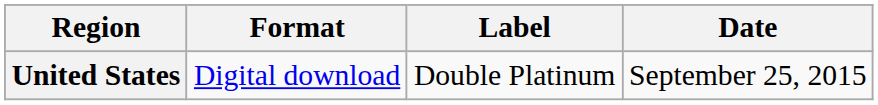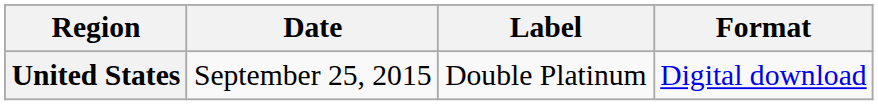 <table class="wikitable sortable plainrowheaders">
 <tr>
 <th>Region</th>
+<th>Date</th>
+<th>Label</th>
 <th>Format</th>
-<th>Label</th>
-<th>Date</th>
 </tr>
 <tr>
 <th scope="row">United States</th>
+<td rowspan="1">September 25, 2015</td>
+<td rowspan="1">Double Platinum</td>
 <td rowspan="1"><a href='#'>Digital download</a></td>
-<td rowspan="1">Double Platinum</td>
-<td rowspan="1">September 25, 2015</td>
 </tr>
 </table>
